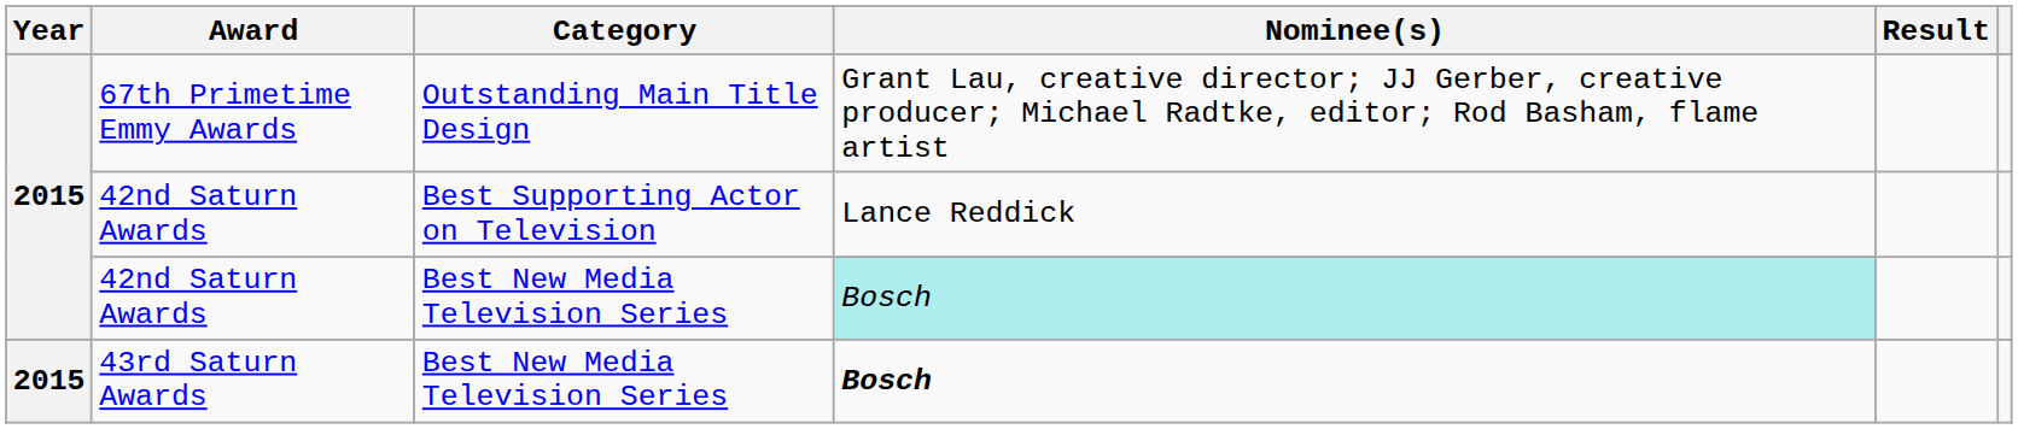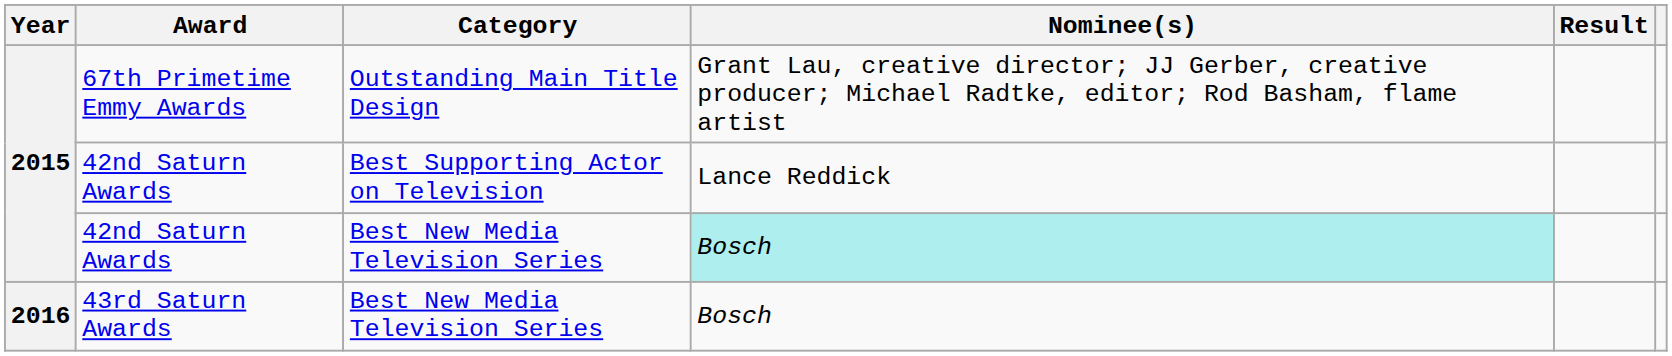 <table class="wikitable sortable">
 <tr>
 <th scope="col">Year</th>
 <th scope="col">Award</th>
 <th scope="col">Category</th>
 <th scope="col">Nominee(s)</th>
 <th scope="col">Result</th>
 <th scope="col" class="unsortable"></th>
 </tr>
 <tr>
 <th scope="row" rowspan="3">2015</th>
 <td><a href='#'>67th Primetime Emmy Awards</a></td>
 <td><a href='#'>Outstanding Main Title Design</a></td>
 <td Grant Lau, creative director; JJ Gerber, creative producer; Michael Radtke, editor; Rod Basham, flame artist>Grant Lau, creative director; JJ Gerber, creative producer; Michael Radtke, editor; Rod Basham, flame artist</td>
 <td></td>
 <td></td>
 </tr>
 <tr>
 <td><a href='#'>42nd Saturn Awards</a></td>
 <td><a href='#'>Best Supporting Actor on Television</a></td>
 <td>Lance Reddick</td>
 <td></td>
 <td></td>
 </tr>
 <tr>
 <td><a href='#'>42nd Saturn Awards</a></td>
 <td><a href='#'>Best New Media Television Series</a></td>
 <td style="background: paleturquoise;"><em>Bosch</em></td>
 <td></td>
 <td></td>
 </tr>
 <tr>
-<th scope="row">2015</th>
+<th scope="row">2016</th>
 <td><a href='#'>43rd Saturn Awards</a></td>
 <td><a href='#'>Best New Media Television Series</a></td>
-<td><strong><em>Bosch</em></strong></td>
+<td><em>Bosch</em></td>
 <td></td>
 <td></td>
 </tr>
 </table>
